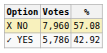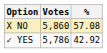 <table class="wikitable">
 <tr>
 <th>Option</th>
 <th>Votes</th>
 <th>%</th>
 </tr>
 <tr>
 <td style=background:#f8f1bd>X NO</td>
-<td style=background:#f8f1bd>7,960</td>
+<td style=background:#f8f1bd>5,860</td>
 <td style=background:#f8f1bd>57.08</td>
 </tr>
 <tr>
 <td>✓ YES</td>
 <td>5,786</td>
 <td>42.92</td>
 </tr>
 </table>
